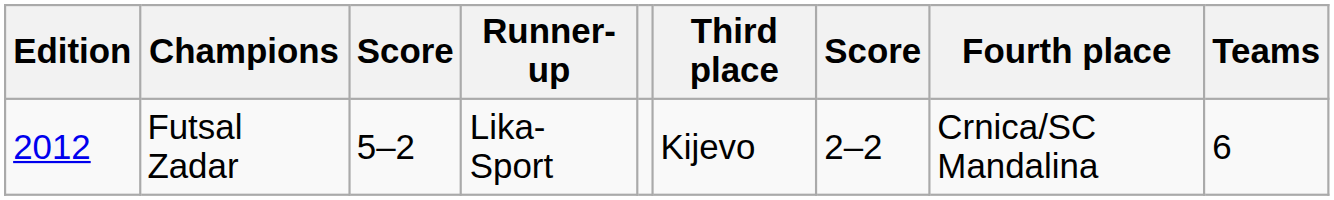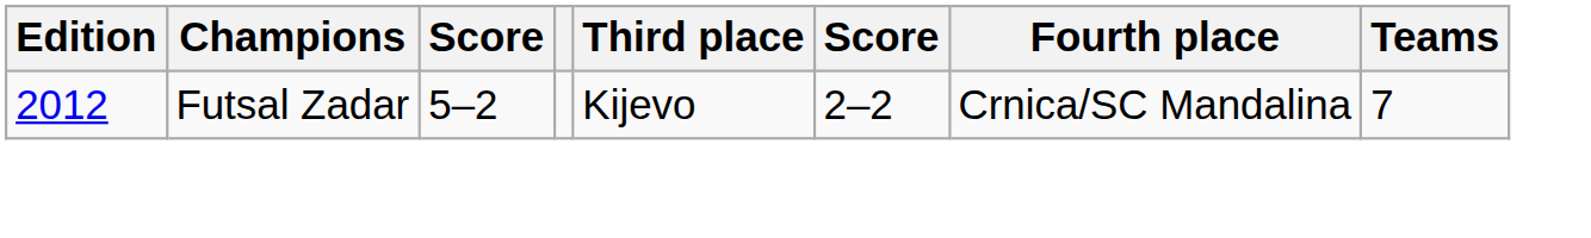 <table class="wikitable">
 <tr>
 <th>Edition</th>
 <th>Champions</th>
 <th>Score</th>
-<th>Runner-up</th>
 <th></th>
 <th>Third place</th>
 <th>Score</th>
 <th>Fourth place</th>
 <th>Teams</th>
 </tr>
 <tr>
 <td><a href='#'>2012</a></td>
 <td>Futsal Zadar</td>
 <td>5–2</td>
-<td>Lika-Sport</td>
 <td></td>
 <td>Kijevo</td>
 <td>2–2</td>
 <td>Crnica/SC Mandalina</td>
-<td>6</td>
+<td>7</td>
 </tr>
 </table>
